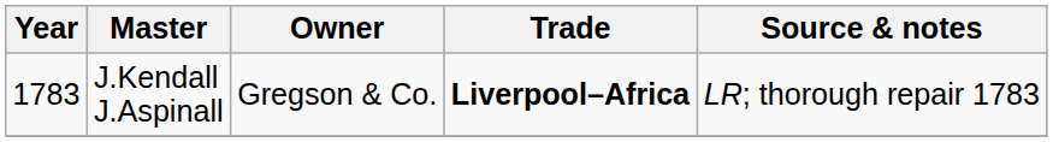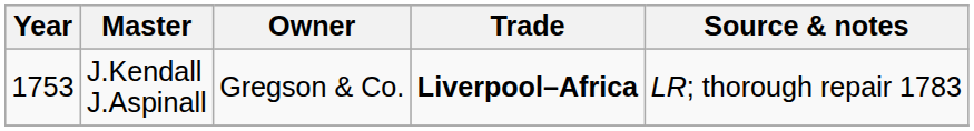 <table class=" wikitable">
 <tr>
 <th>Year</th>
 <th>Master</th>
 <th>Owner</th>
 <th>Trade</th>
 <th>Source & notes</th>
 </tr>
 <tr>
-<td>1783</td>
+<td>1753</td>
 <td>J.Kendall<br>J.Aspinall</td>
 <td>Gregson & Co.</td>
 <td><strong>Liverpool–Africa</strong></td>
 <td><em>LR</em>; thorough repair 1783</td>
 </tr>
 <tr>
 </tr>
 </table>
